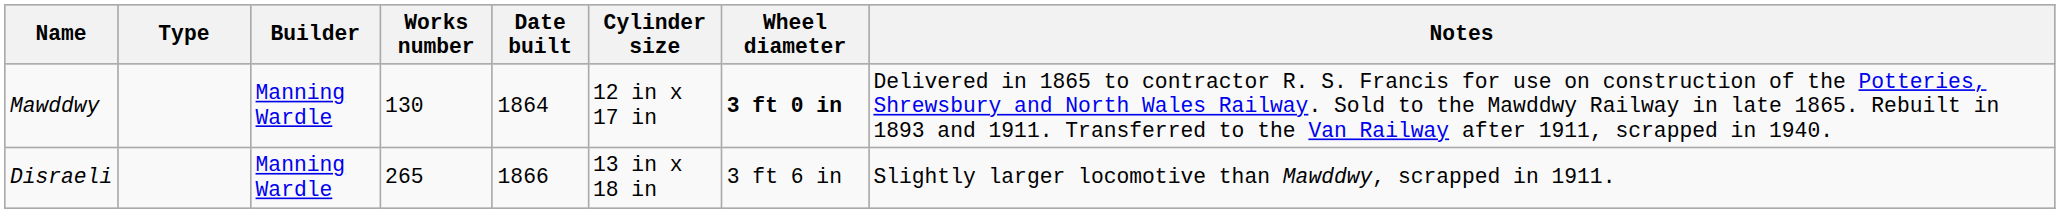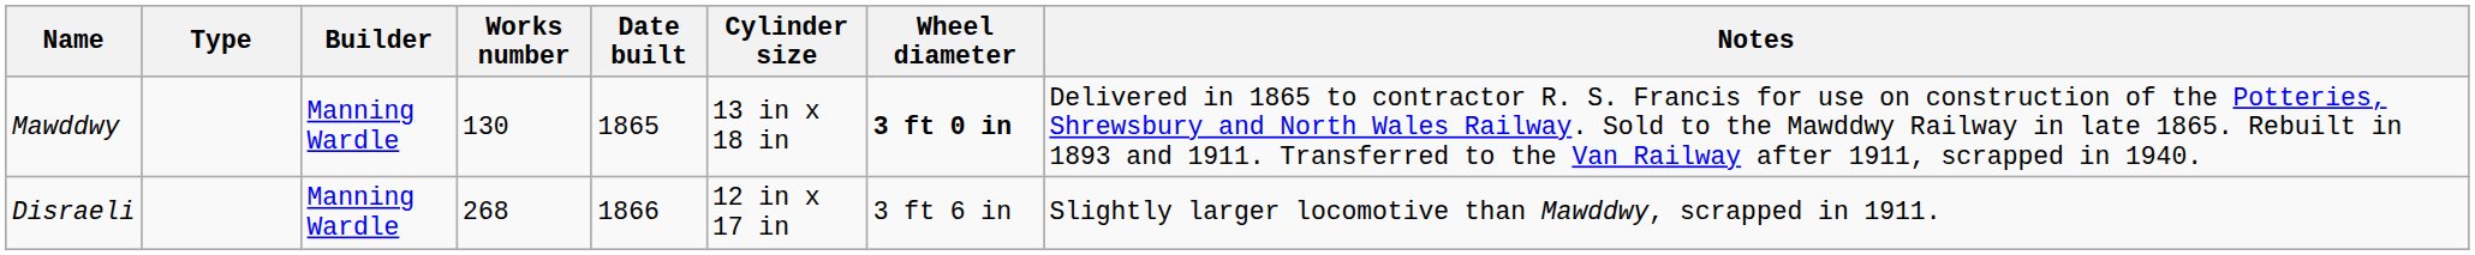 <table class="sort wikitable sortable">
 <tr>
 <th>Name</th>
 <th width="75pt">Type</th>
 <th>Builder</th>
 <th>Works number</th>
 <th>Date built</th>
 <th>Cylinder size</th>
 <th>Wheel diameter</th>
 <th>Notes</th>
 </tr>
 <tr>
 <td><em>Mawddwy</em></td>
 <td></td>
 <td><a href='#'>Manning Wardle</a></td>
 <td>130</td>
-<td>1864</td>
-<td>12 in x 17 in</td>
+<td>1865</td>
+<td>13 in x 18 in</td>
 <td><strong>3 ft 0 in</strong></td>
 <td>Delivered in 1865 to contractor R. S. Francis for use on construction of the <a href='#'>Potteries, Shrewsbury and North Wales Railway</a>. Sold to the Mawddwy Railway in late 1865. Rebuilt in 1893 and 1911. Transferred to the <a href='#'>Van Railway</a> after 1911, scrapped in 1940.</td>
 </tr>
 <tr>
 <td><em>Disraeli</em></td>
 <td></td>
 <td><a href='#'>Manning Wardle</a></td>
-<td>265</td>
+<td>268</td>
 <td>1866</td>
-<td>13 in x 18 in</td>
+<td>12 in x 17 in</td>
 <td>3 ft 6 in</td>
 <td>Slightly larger locomotive than <em>Mawddwy</em>, scrapped in 1911.</td>
 </tr>
 </table>
